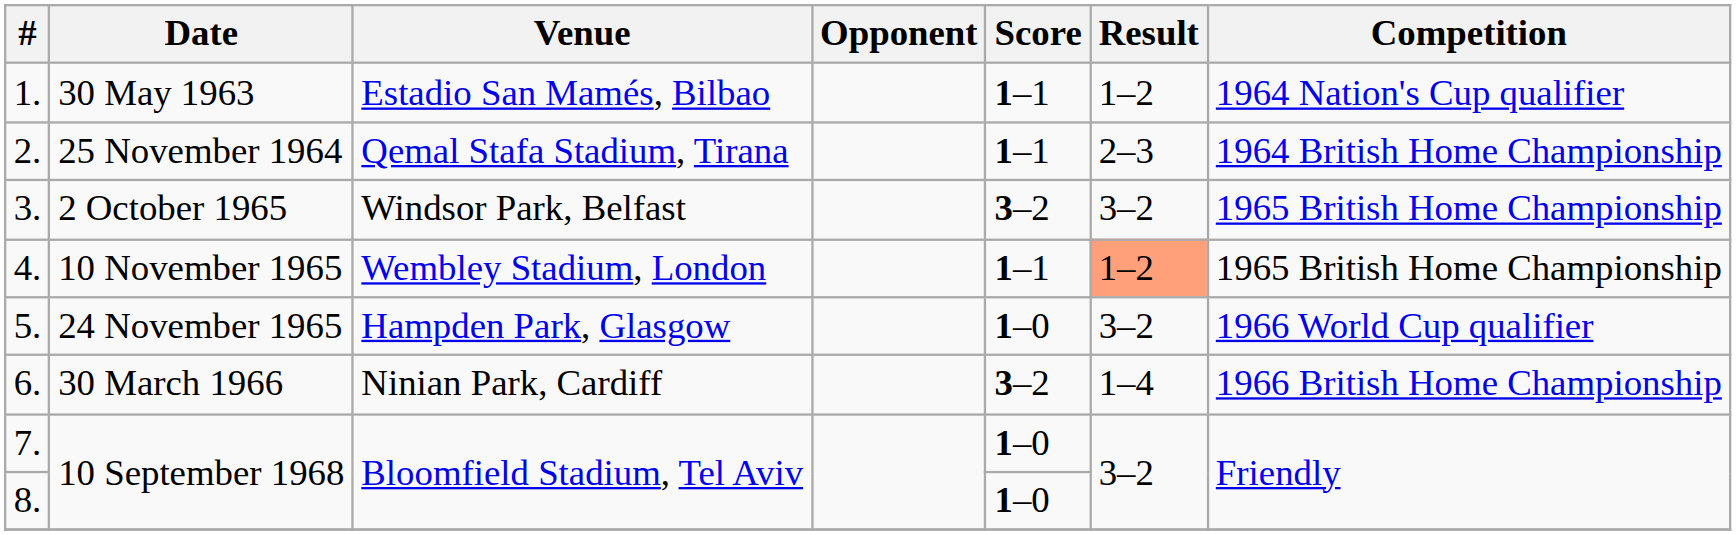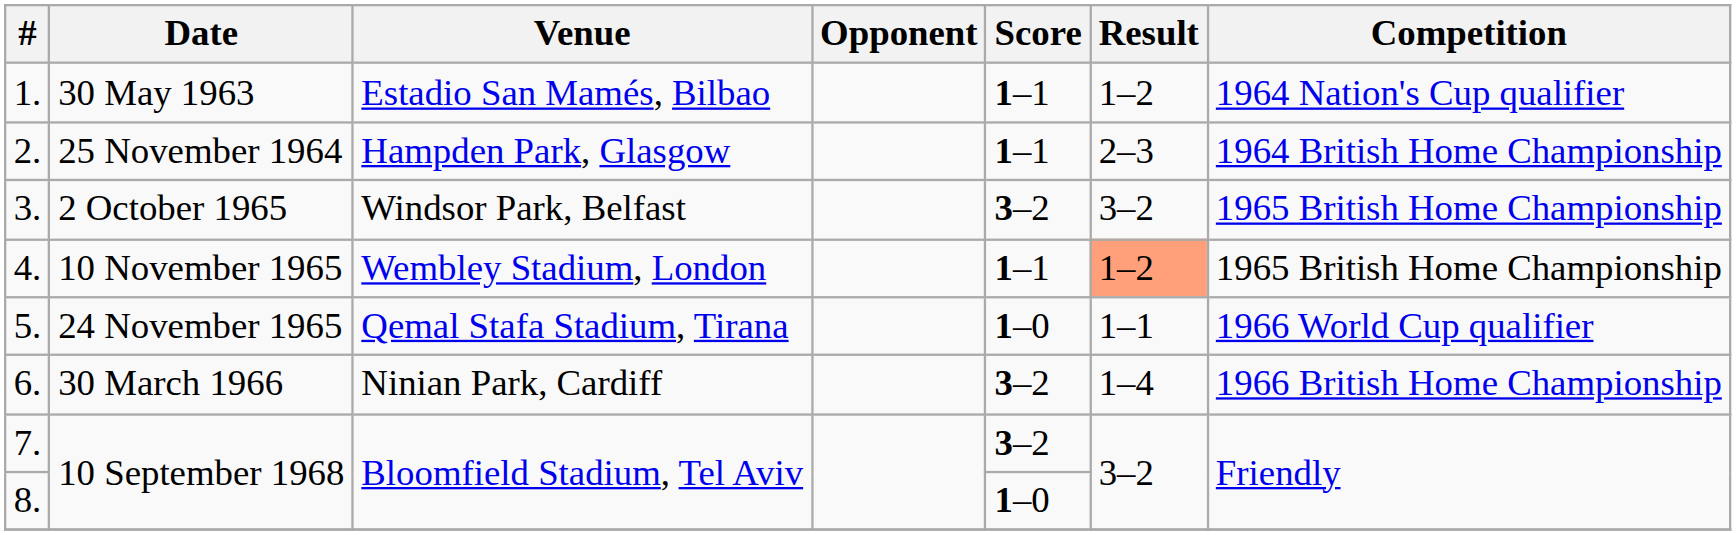 <table class="wikitable">
 <tr>
 <th>#</th>
 <th>Date</th>
 <th>Venue</th>
 <th>Opponent</th>
 <th>Score</th>
 <th>Result</th>
 <th>Competition</th>
 </tr>
 <tr>
 <td>1.</td>
 <td>30 May 1963</td>
 <td><a href='#'>Estadio San Mamés</a>, <a href='#'>Bilbao</a></td>
 <td></td>
 <td><strong>1</strong>–1</td>
 <td>1–2</td>
 <td><a href='#'>1964 Nation's Cup qualifier</a></td>
 </tr>
 <tr>
 <td>2.</td>
 <td>25 November 1964</td>
-<td><a href='#'>Qemal Stafa Stadium</a>, <a href='#'>Tirana</a></td>
+<td><a href='#'>Hampden Park</a>, <a href='#'>Glasgow</a></td>
 <td></td>
 <td><strong>1</strong>–1</td>
 <td>2–3</td>
 <td><a href='#'>1964 British Home Championship</a></td>
 </tr>
 <tr>
 <td>3.</td>
 <td>2 October 1965</td>
 <td>Windsor Park, Belfast</td>
 <td></td>
 <td><strong>3</strong>–2</td>
 <td>3–2</td>
 <td><a href='#'>1965 British Home Championship</a></td>
 </tr>
 <tr>
 <td>4.</td>
 <td>10 November 1965</td>
 <td><a href='#'>Wembley Stadium</a>, <a href='#'>London</a></td>
 <td></td>
 <td><strong>1</strong>–1</td>
 <td style="background: lightsalmon;">1–2</td>
 <td>1965 British Home Championship</td>
 </tr>
 <tr>
 <td>5.</td>
 <td>24 November 1965</td>
-<td><a href='#'>Hampden Park</a>, <a href='#'>Glasgow</a></td>
+<td><a href='#'>Qemal Stafa Stadium</a>, <a href='#'>Tirana</a></td>
 <td></td>
 <td><strong>1</strong>–0</td>
-<td>3–2</td>
+<td>1–1</td>
 <td><a href='#'>1966 World Cup qualifier</a></td>
 </tr>
 <tr>
 <td>6.</td>
 <td>30 March 1966</td>
 <td>Ninian Park, Cardiff</td>
 <td></td>
 <td><strong>3</strong>–2</td>
 <td>1–4</td>
 <td><a href='#'>1966 British Home Championship</a></td>
 </tr>
 <tr>
 <td>7.</td>
 <td rowspan=2>10 September 1968</td>
 <td rowspan=2><a href='#'>Bloomfield Stadium</a>, <a href='#'>Tel Aviv</a></td>
 <td rowspan=2></td>
-<td><strong>1</strong>–0</td>
+<td><strong>3</strong>–2</td>
 <td rowspan=2>3–2</td>
 <td rowspan=2><a href='#'>Friendly</a></td>
 </tr>
 <tr>
 <td>8.</td>
 <td><strong>1</strong>–0</td>
 </tr>
 <tr>
 </tr>
 </table>
